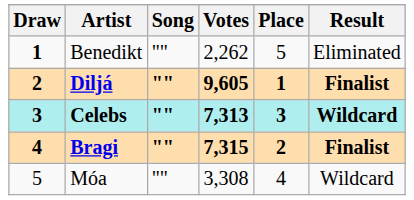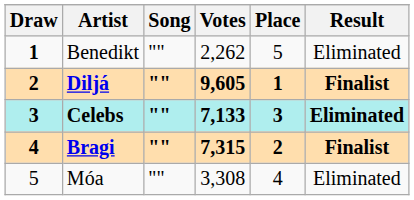 <table class="sortable wikitable plainrowheaders" style="margin: 1em auto 1em auto; text-align:center">
 <tr>
 </tr>
 <tr>
 <th scope="col">Draw</th>
 <th scope="col">Artist</th>
 <th scope="col">Song</th>
 <th>Votes</th>
 <th>Place</th>
 <th scope="col">Result</th>
 </tr>
 <tr>
 <td><strong>1</strong></td>
 <td align="left">Benedikt</td>
 <td align="left">""</td>
 <td>2,262</td>
 <td>5</td>
 <td>Eliminated</td>
 </tr>
 <tr style="font-weight:bold; background:navajowhite;">
 <td>2</td>
 <td align="left"><a href='#'>Diljá</a></td>
 <td align="left">""</td>
 <td>9,605</td>
 <td>1</td>
 <td>Finalist</td>
 </tr>
 <tr style="font-weight:bold; background:paleturquoise;">
 <td>3</td>
 <td align="left">Celebs</td>
 <td align="left">""</td>
-<td>7,313</td>
+<td>7,133</td>
 <td>3</td>
-<td>Wildcard</td>
+<td>Eliminated</td>
 </tr>
 <tr style="font-weight:bold; background:navajowhite;">
 <td>4</td>
 <td align="left"><a href='#'>Bragi</a></td>
 <td align="left">""</td>
 <td>7,315</td>
 <td>2</td>
 <td>Finalist</td>
 </tr>
 <tr>
 <td>5</td>
 <td align="left">Móa</td>
 <td align="left">""</td>
 <td>3,308</td>
 <td>4</td>
-<td>Wildcard</td>
+<td>Eliminated</td>
 </tr>
 </table>
